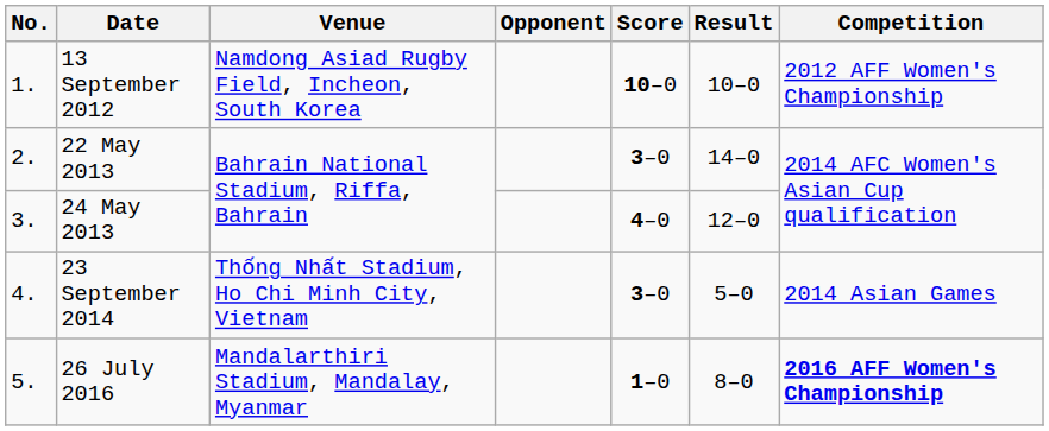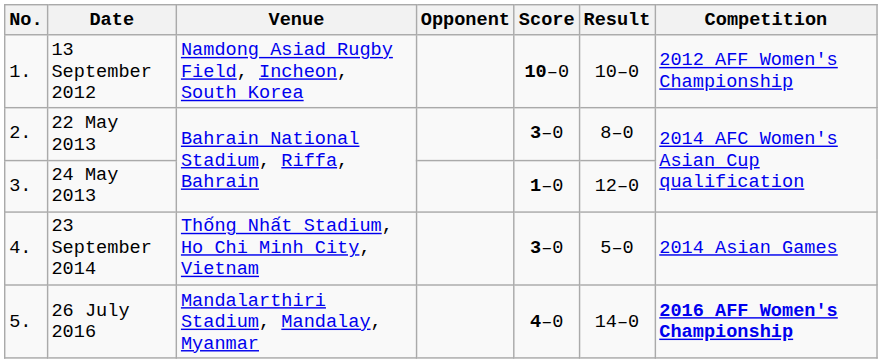 <table class="wikitable">
 <tr>
 <th>No.</th>
 <th>Date</th>
 <th>Venue</th>
 <th>Opponent</th>
 <th>Score</th>
 <th>Result</th>
 <th>Competition</th>
 </tr>
 <tr>
 <td>1.</td>
 <td>13 September 2012</td>
 <td><a href='#'>Namdong Asiad Rugby Field</a>, <a href='#'>Incheon</a>, <a href='#'>South Korea</a></td>
 <td></td>
 <td align=center><strong>10</strong>–0</td>
 <td align=center>10–0</td>
 <td><a href='#'>2012 AFF Women's Championship</a></td>
 </tr>
 <tr>
 <td>2.</td>
 <td>22 May 2013</td>
 <td rowspan="2"><a href='#'>Bahrain National Stadium</a>, <a href='#'>Riffa</a>, <a href='#'>Bahrain</a></td>
 <td></td>
 <td align=center><strong>3</strong>–0</td>
-<td align=center>14–0</td>
+<td align=center>8–0</td>
 <td rowspan="2"><a href='#'>2014 AFC Women's Asian Cup qualification</a></td>
 </tr>
 <tr>
 <td>3.</td>
 <td>24 May 2013</td>
 <td></td>
-<td align=center><strong>4</strong>–0</td>
+<td align=center><strong>1</strong>–0</td>
 <td align=center>12–0</td>
 </tr>
 <tr>
 <td>4.</td>
 <td>23 September 2014</td>
 <td><a href='#'>Thống Nhất Stadium</a>, <a href='#'>Ho Chi Minh City</a>, <a href='#'>Vietnam</a></td>
 <td></td>
 <td align=center><strong>3</strong>–0</td>
 <td align=center>5–0</td>
 <td><a href='#'>2014 Asian Games</a></td>
 </tr>
 <tr>
 <td>5.</td>
 <td>26 July 2016</td>
 <td><a href='#'>Mandalarthiri Stadium</a>, <a href='#'>Mandalay</a>, <a href='#'>Myanmar</a></td>
 <td></td>
-<td align=center><strong>1</strong>–0</td>
-<td align=center>8–0</td>
+<td align=center><strong>4</strong>–0</td>
+<td align=center>14–0</td>
 <td><strong><a href='#'>2016 AFF Women's Championship</a></strong></td>
 </tr>
 </table>
